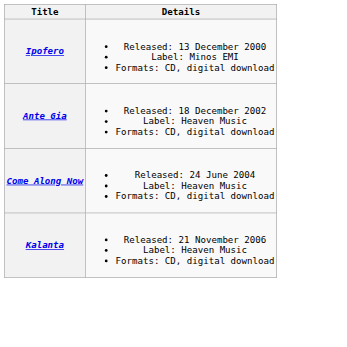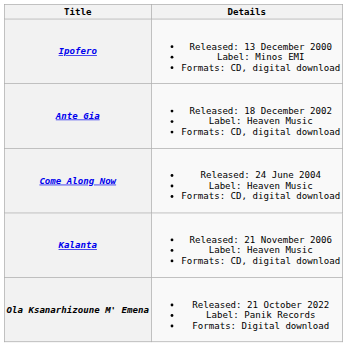 <table class="wikitable plainrowheaders" style="text-align:center;">
 <tr>
 <th scope="col">Title</th>
 <th scope="col">Details</th>
 </tr>
 <tr>
 <th scope="row"><em><a href='#'>Ipofero</a></em></th>
 <td><br><ul><li>Released: 13 December 2000</li><li>Label: Minos EMI</li><li>Formats: CD, digital download</li></ul></td>
 </tr>
 <tr>
 <th scope="row"><em><a href='#'>Ante Gia</a></em></th>
 <td><br><ul><li>Released: 18 December 2002</li><li>Label: Heaven Music</li><li>Formats: CD, digital download</li></ul></td>
 </tr>
 <tr>
 <th scope="row"><em><a href='#'>Come Along Now</a></em></th>
 <td><br><ul><li>Released: 24 June 2004</li><li>Label: Heaven Music</li><li>Formats: CD, digital download</li></ul></td>
 </tr>
 <tr>
 <th scope="row"><em><a href='#'>Kalanta</a></em></th>
 <td><br><ul><li>Released: 21 November 2006</li><li>Label: Heaven Music</li><li>Formats: CD, digital download</li></ul></td>
 </tr>
+<tr>
+<th scope="row"><em>Ola Ksanarhizoune M' Emena</em></th>
+<td><br><ul><li>Released: 21 October 2022</li><li>Label: Panik Records</li><li>Formats: Digital download</li></ul></td>
+</tr>
 </table>
